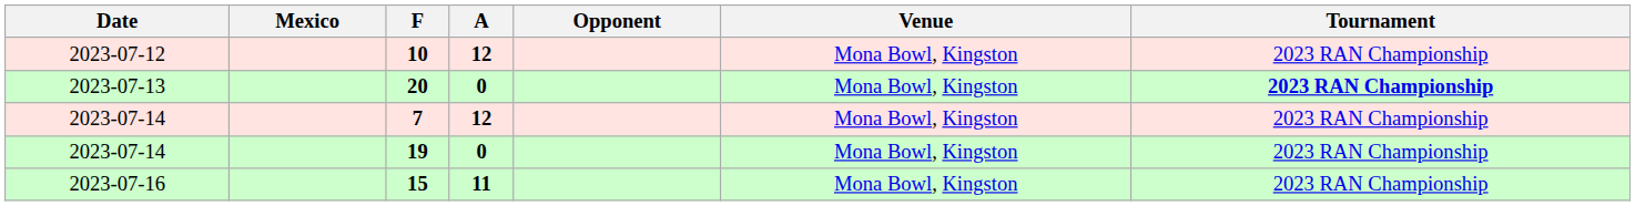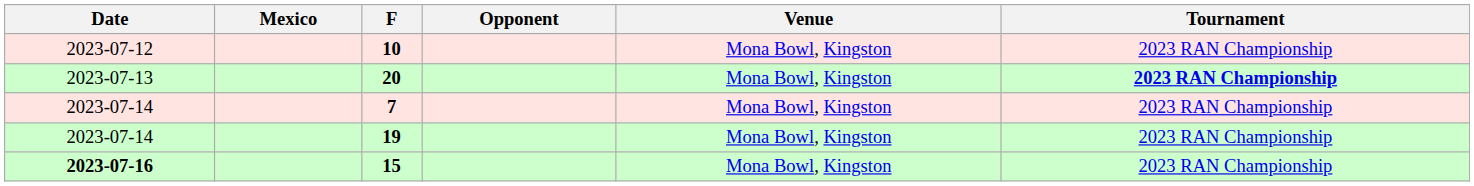 <table class="wikitable sortable" style="text-align: center; width:100%">
 <tr>
 <th>Date</th>
 <th>Mexico</th>
 <th>F</th>
-<th>A</th>
 <th>Opponent</th>
 <th>Venue</th>
 <th>Tournament</th>
 </tr>
 <tr bgcolor="FFE4E1">
 <td>2023-07-12</td>
 <td align=right></td>
 <td><strong>10</strong></td>
-<td><strong>12</strong></td>
 <td align=left></td>
 <td><a href='#'>Mona Bowl</a>, <a href='#'>Kingston</a></td>
 <td><a href='#'>2023 RAN Championship</a></td>
 </tr>
 <tr bgcolor="#ccffcc">
 <td>2023-07-13</td>
 <td align=right></td>
 <td><strong>20</strong></td>
-<td><strong>0</strong></td>
 <td align=left></td>
 <td><a href='#'>Mona Bowl</a>, <a href='#'>Kingston</a></td>
 <td><strong><a href='#'>2023 RAN Championship</a></strong></td>
 </tr>
 <tr bgcolor="FFE4E1">
 <td>2023-07-14</td>
 <td align=right></td>
 <td><strong>7</strong></td>
-<td><strong>12</strong></td>
 <td align=left></td>
 <td><a href='#'>Mona Bowl</a>, <a href='#'>Kingston</a></td>
 <td><a href='#'>2023 RAN Championship</a></td>
 </tr>
 <tr bgcolor="#ccffcc">
 <td>2023-07-14</td>
 <td align=right></td>
 <td><strong>19</strong></td>
-<td><strong>0</strong></td>
 <td align=left></td>
 <td><a href='#'>Mona Bowl</a>, <a href='#'>Kingston</a></td>
 <td><a href='#'>2023 RAN Championship</a></td>
 </tr>
 <tr bgcolor="#ccffcc">
-<td>2023-07-16</td>
+<td><strong>2023-07-16</strong></td>
 <td align=right></td>
 <td><strong>15</strong></td>
-<td><strong>11</strong></td>
 <td align=left></td>
 <td><a href='#'>Mona Bowl</a>, <a href='#'>Kingston</a></td>
 <td><a href='#'>2023 RAN Championship</a></td>
 </tr>
 </table>
